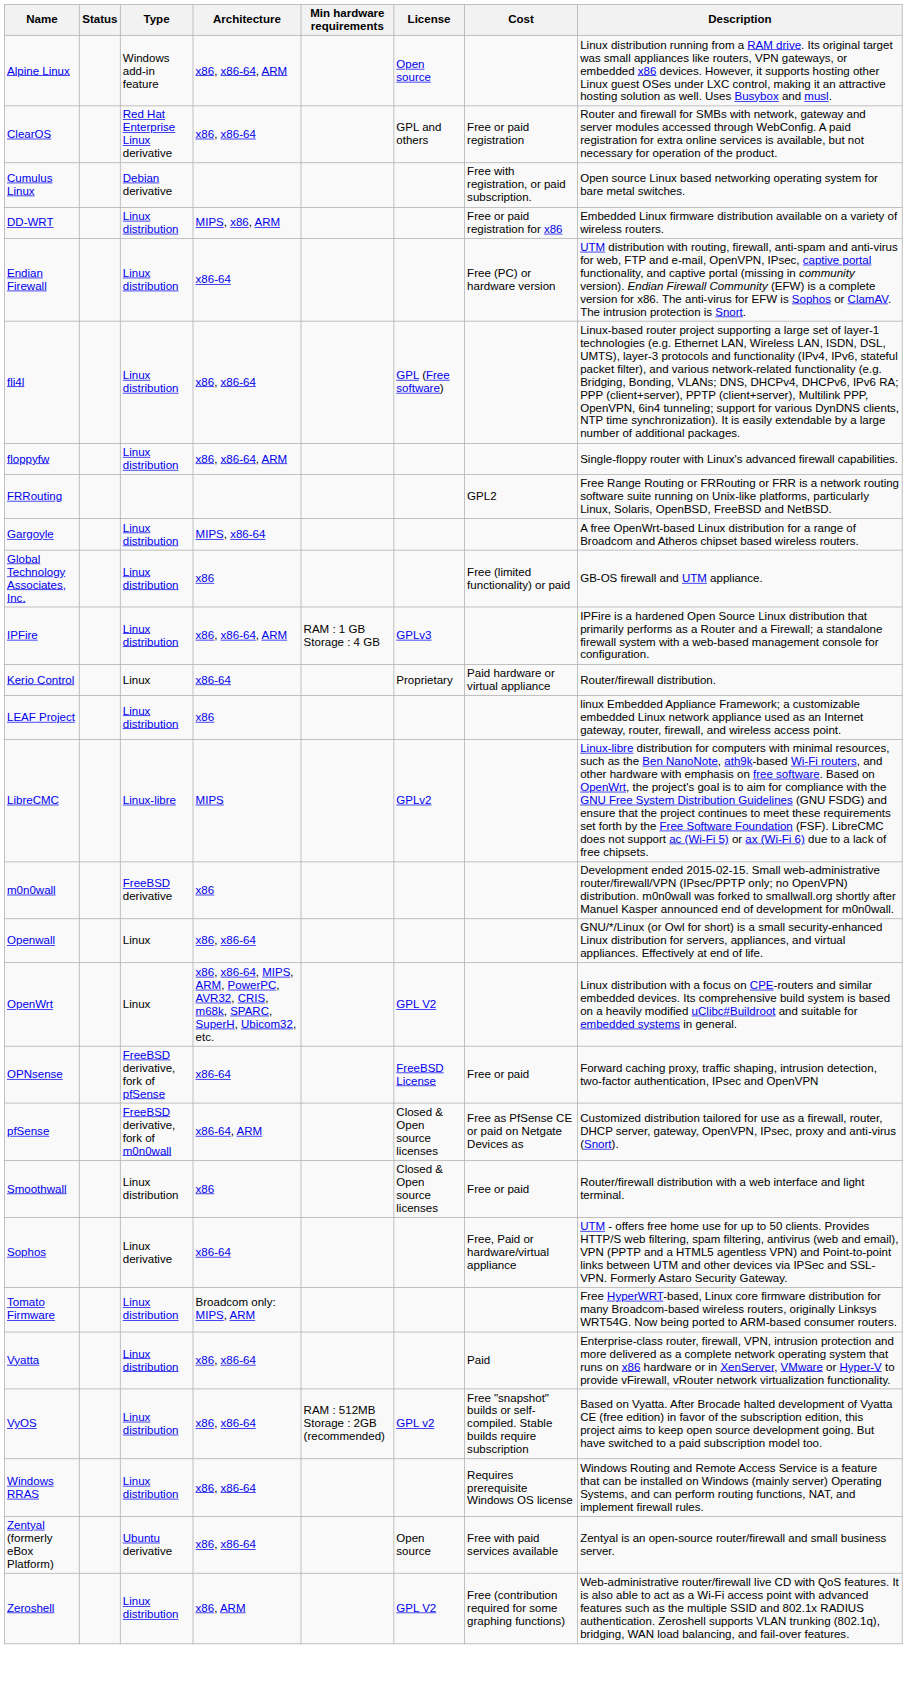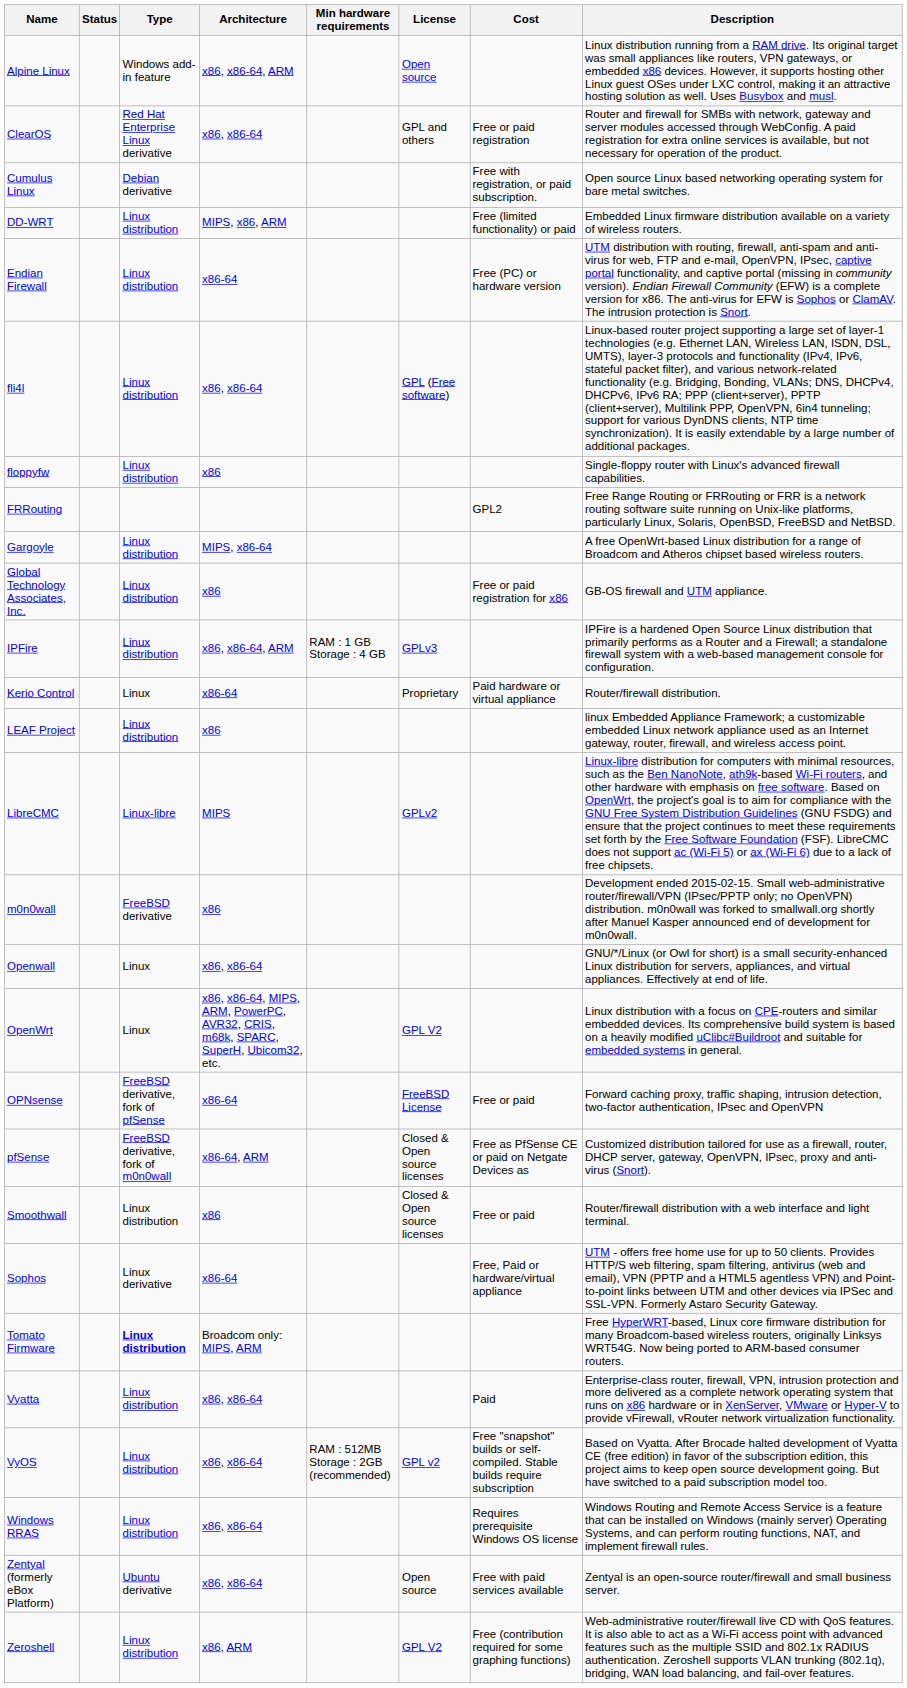 <table class="wikitable sortable">
 <tr>
 <th>Name</th>
 <th>Status</th>
 <th>Type</th>
 <th>Architecture</th>
 <th>Min hardware requirements</th>
 <th>License</th>
 <th>Cost</th>
 <th>Description</th>
 </tr>
 <tr>
 <td><a href='#'>Alpine Linux</a></td>
 <td></td>
 <td>Windows add-in feature</td>
 <td><a href='#'>x86</a>, <a href='#'>x86-64</a>, <a href='#'>ARM</a></td>
 <td></td>
 <td><a href='#'>Open source</a></td>
 <td></td>
 <td>Linux distribution running from a <a href='#'>RAM drive</a>. Its original target was small appliances like routers, VPN gateways, or embedded <a href='#'>x86</a> devices. However, it supports hosting other Linux guest OSes under LXC control, making it an attractive hosting solution as well. Uses <a href='#'>Busybox</a> and <a href='#'>musl</a>.</td>
 </tr>
 <tr>
 <td><a href='#'>ClearOS</a></td>
 <td></td>
 <td><a href='#'>Red Hat Enterprise Linux</a> derivative</td>
 <td><a href='#'>x86</a>, <a href='#'>x86-64</a></td>
 <td></td>
 <td>GPL and others</td>
 <td>Free or paid registration</td>
 <td>Router and firewall for SMBs with network, gateway and server modules accessed through WebConfig. A paid registration for extra online services is available, but not necessary for operation of the product.</td>
 </tr>
 <tr>
 <td><a href='#'>Cumulus Linux</a></td>
 <td></td>
 <td><a href='#'>Debian</a> derivative</td>
 <td></td>
 <td></td>
 <td></td>
 <td>Free with registration, or paid subscription.</td>
 <td>Open source Linux based networking operating system for bare metal switches.</td>
 </tr>
 <tr>
 <td><a href='#'>DD-WRT</a></td>
 <td></td>
 <td><a href='#'>Linux distribution</a></td>
 <td><a href='#'>MIPS</a>, <a href='#'>x86</a>, <a href='#'>ARM</a></td>
 <td></td>
 <td></td>
-<td>Free or paid registration for <a href='#'>x86</a></td>
+<td>Free (limited functionality) or paid</td>
 <td>Embedded Linux firmware distribution available on a variety of wireless routers.</td>
 </tr>
 <tr>
 <td><a href='#'>Endian Firewall</a></td>
 <td></td>
 <td><a href='#'>Linux distribution</a></td>
 <td><a href='#'>x86-64</a></td>
 <td></td>
 <td></td>
 <td>Free (PC) or hardware version</td>
 <td><a href='#'>UTM</a> distribution with routing, firewall, anti-spam and anti-virus for web, FTP and e-mail, OpenVPN, IPsec, <a href='#'>captive portal</a> functionality, and captive portal (missing in <em>community</em> version). <em>Endian Firewall Community</em> (EFW) is a complete version for x86. The anti-virus for EFW is <a href='#'>Sophos</a> or <a href='#'>ClamAV</a>. The intrusion protection is <a href='#'>Snort</a>.</td>
 </tr>
 <tr>
 <td><a href='#'>fli4l</a></td>
 <td></td>
 <td><a href='#'>Linux distribution</a></td>
 <td><a href='#'>x86</a>, <a href='#'>x86-64</a></td>
 <td></td>
 <td><a href='#'>GPL</a> (<a href='#'>Free software</a>)</td>
 <td></td>
 <td>Linux-based router project supporting a large set of layer-1 technologies (e.g. Ethernet LAN, Wireless LAN, ISDN, DSL, UMTS), layer-3 protocols and functionality (IPv4, IPv6, stateful packet filter), and various network-related functionality (e.g. Bridging, Bonding, VLANs; DNS, DHCPv4, DHCPv6, IPv6 RA; PPP (client+server), PPTP (client+server), Multilink PPP, OpenVPN, 6in4 tunneling; support for various DynDNS clients, NTP time synchronization). It is easily extendable by a large number of additional packages.</td>
 </tr>
 <tr>
 <td><a href='#'>floppyfw</a></td>
 <td></td>
 <td><a href='#'>Linux distribution</a></td>
-<td><a href='#'>x86</a>, <a href='#'>x86-64</a>, <a href='#'>ARM</a></td>
+<td><a href='#'>x86</a></td>
 <td></td>
 <td></td>
 <td></td>
 <td>Single-floppy router with Linux's advanced firewall capabilities.</td>
 </tr>
 <tr>
 <td><a href='#'>FRRouting</a></td>
 <td></td>
 <td></td>
 <td></td>
 <td></td>
 <td></td>
 <td>GPL2</td>
 <td>Free Range Routing or FRRouting or FRR is a network routing software suite running on Unix-like platforms, particularly Linux, Solaris, OpenBSD, FreeBSD and NetBSD.</td>
 </tr>
 <tr>
 <td><a href='#'>Gargoyle</a></td>
 <td></td>
 <td><a href='#'>Linux distribution</a></td>
 <td><a href='#'>MIPS</a>, <a href='#'>x86-64</a></td>
 <td></td>
 <td></td>
 <td></td>
 <td>A free OpenWrt-based Linux distribution for a range of Broadcom and Atheros chipset based wireless routers.</td>
 </tr>
 <tr>
 <td><a href='#'>Global Technology Associates, Inc.</a></td>
 <td></td>
 <td><a href='#'>Linux distribution</a></td>
 <td><a href='#'>x86</a></td>
 <td></td>
 <td></td>
-<td>Free (limited functionality) or paid</td>
+<td>Free or paid registration for <a href='#'>x86</a></td>
 <td>GB-OS firewall and <a href='#'>UTM</a> appliance.</td>
 </tr>
 <tr>
 <td><a href='#'>IPFire</a></td>
 <td></td>
 <td><a href='#'>Linux distribution</a></td>
 <td><a href='#'>x86</a>, <a href='#'>x86-64</a>, <a href='#'>ARM</a></td>
 <td>RAM : 1 GB<br>Storage : 4 GB</td>
 <td><a href='#'>GPLv3</a></td>
 <td></td>
 <td>IPFire is a hardened Open Source Linux distribution that primarily performs as a Router and a Firewall; a standalone firewall system with a web-based management console for configuration.</td>
 </tr>
 <tr>
 <td><a href='#'>Kerio Control</a></td>
 <td></td>
 <td>Linux</td>
 <td><a href='#'>x86-64</a></td>
 <td></td>
 <td>Proprietary</td>
 <td>Paid hardware or virtual appliance</td>
 <td>Router/firewall distribution.</td>
 </tr>
 <tr>
 <td><a href='#'>LEAF Project</a></td>
 <td></td>
 <td><a href='#'>Linux distribution</a></td>
 <td><a href='#'>x86</a></td>
 <td></td>
 <td></td>
 <td></td>
 <td>linux Embedded Appliance Framework; a customizable embedded Linux network appliance used as an Internet gateway, router, firewall, and wireless access point.</td>
 </tr>
 <tr>
 <td><a href='#'>LibreCMC</a></td>
 <td></td>
 <td><a href='#'>Linux-libre</a></td>
 <td><a href='#'>MIPS</a></td>
 <td></td>
 <td><a href='#'>GPLv2</a></td>
 <td></td>
 <td><a href='#'>Linux-libre</a> distribution for computers with minimal resources, such as the <a href='#'>Ben NanoNote</a>, <a href='#'>ath9k</a>-based <a href='#'>Wi-Fi routers</a>, and other hardware with emphasis on <a href='#'>free software</a>. Based on <a href='#'>OpenWrt</a>, the project's goal is to aim for compliance with the <a href='#'>GNU Free System Distribution Guidelines</a> (GNU FSDG) and ensure that the project continues to meet these requirements set forth by the <a href='#'>Free Software Foundation</a> (FSF). LibreCMC does not support <a href='#'>ac (Wi-Fi 5)</a> or <a href='#'>ax (Wi-Fi 6)</a> due to a lack of free chipsets.</td>
 </tr>
 <tr>
 <td><a href='#'>m0n0wall</a></td>
 <td></td>
 <td><a href='#'>FreeBSD</a> derivative</td>
 <td><a href='#'>x86</a></td>
 <td></td>
 <td></td>
 <td></td>
 <td>Development ended 2015-02-15. Small web-administrative router/firewall/VPN (IPsec/PPTP only; no OpenVPN) distribution.  m0n0wall was forked to smallwall.org shortly after Manuel Kasper announced end of development for m0n0wall.</td>
 </tr>
 <tr>
 <td><a href='#'>Openwall</a></td>
 <td></td>
 <td>Linux</td>
 <td><a href='#'>x86</a>, <a href='#'>x86-64</a></td>
 <td></td>
 <td></td>
 <td></td>
 <td>GNU/*/Linux (or Owl for short) is a small security-enhanced Linux distribution for servers, appliances, and virtual appliances. Effectively at end of life.</td>
 </tr>
 <tr>
 <td><a href='#'>OpenWrt</a></td>
 <td></td>
 <td>Linux</td>
 <td><a href='#'>x86</a>, <a href='#'>x86-64</a>, <a href='#'>MIPS</a>, <a href='#'>ARM</a>, <a href='#'>PowerPC</a>, <a href='#'>AVR32</a>, <a href='#'>CRIS</a>, <a href='#'>m68k</a>, <a href='#'>SPARC</a>, <a href='#'>SuperH</a>, <a href='#'>Ubicom32</a>, etc.</td>
 <td></td>
 <td><a href='#'>GPL V2</a></td>
 <td></td>
 <td>Linux distribution with a focus on <a href='#'>CPE</a>-routers and similar embedded devices. Its comprehensive build system is based on a heavily modified <a href='#'>uClibc#Buildroot</a> and suitable for <a href='#'>embedded systems</a> in general.</td>
 </tr>
 <tr>
 <td><a href='#'>OPNsense</a></td>
 <td></td>
 <td><a href='#'>FreeBSD</a> derivative, fork of <a href='#'>pfSense</a></td>
 <td><a href='#'>x86-64</a></td>
 <td></td>
 <td><a href='#'>FreeBSD License</a></td>
 <td>Free or paid</td>
 <td>Forward caching proxy, traffic shaping, intrusion detection, two-factor authentication, IPsec and OpenVPN</td>
 </tr>
 <tr>
 <td><a href='#'>pfSense</a></td>
 <td></td>
 <td><a href='#'>FreeBSD</a> derivative, fork of <a href='#'>m0n0wall</a></td>
 <td><a href='#'>x86-64</a>, <a href='#'>ARM</a></td>
 <td></td>
 <td>Closed & Open source licenses</td>
 <td>Free as PfSense CE or paid on Netgate Devices as </td>
 <td>Customized distribution tailored for use as a firewall, router, DHCP server, gateway, OpenVPN, IPsec, proxy and anti-virus (<a href='#'>Snort</a>).</td>
 </tr>
 <tr>
 <td><a href='#'>Smoothwall</a></td>
 <td></td>
 <td>Linux distribution</td>
 <td><a href='#'>x86</a></td>
 <td></td>
 <td>Closed & Open source licenses</td>
 <td>Free or paid</td>
 <td>Router/firewall distribution with a web interface and light terminal.</td>
 </tr>
 <tr>
 <td><a href='#'>Sophos</a></td>
 <td></td>
 <td>Linux derivative</td>
 <td><a href='#'>x86-64</a></td>
 <td></td>
 <td></td>
 <td>Free, Paid or hardware/virtual appliance</td>
 <td><a href='#'>UTM</a> - offers free home use for up to 50 clients.  Provides HTTP/S web filtering, spam filtering, antivirus (web and email), VPN (PPTP and a HTML5 agentless VPN) and Point-to-point links between UTM and other devices via IPSec and SSL-VPN.  Formerly Astaro Security Gateway.</td>
 </tr>
 <tr>
 <td><a href='#'>Tomato Firmware</a></td>
 <td></td>
-<td><a href='#'>Linux distribution</a></td>
+<td><strong><a href='#'>Linux distribution</a></strong></td>
 <td>Broadcom only: <a href='#'>MIPS</a>, <a href='#'>ARM</a></td>
 <td></td>
 <td></td>
 <td></td>
 <td>Free <a href='#'>HyperWRT</a>-based, Linux core firmware distribution for many Broadcom-based wireless routers, originally Linksys WRT54G. Now being ported to ARM-based consumer routers.</td>
 </tr>
 <tr>
 <td><a href='#'>Vyatta</a></td>
 <td></td>
 <td><a href='#'>Linux distribution</a></td>
 <td><a href='#'>x86</a>, <a href='#'>x86-64</a></td>
 <td></td>
 <td></td>
 <td>Paid</td>
 <td>Enterprise-class router, firewall, VPN, intrusion protection and more delivered as a complete network operating system that runs on <a href='#'>x86</a> hardware or in <a href='#'>XenServer</a>, <a href='#'>VMware</a> or <a href='#'>Hyper-V</a> to provide vFirewall, vRouter network virtualization functionality.</td>
 </tr>
 <tr>
 <td><a href='#'>VyOS</a></td>
 <td></td>
 <td><a href='#'>Linux distribution</a></td>
 <td><a href='#'>x86</a>, <a href='#'>x86-64</a></td>
 <td>RAM : 512MB<br>Storage : 2GB<br>(recommended)</td>
 <td><a href='#'>GPL v2</a></td>
 <td>Free "snapshot" builds or self-compiled. Stable builds require subscription</td>
 <td>Based on Vyatta. After Brocade halted development of Vyatta CE (free edition) in favor of the subscription edition, this project aims to keep open source development going. But have switched to a paid subscription model too.</td>
 </tr>
 <tr>
 <td><a href='#'>Windows RRAS</a></td>
 <td></td>
 <td><a href='#'>Linux distribution</a></td>
 <td><a href='#'>x86</a>, <a href='#'>x86-64</a></td>
 <td></td>
 <td></td>
 <td>Requires prerequisite Windows OS license</td>
 <td>Windows Routing and Remote Access Service is a feature that can be installed on Windows (mainly server) Operating Systems, and can perform routing functions, NAT, and implement firewall rules.</td>
 </tr>
 <tr>
 <td><a href='#'>Zentyal</a> (formerly eBox Platform)</td>
 <td></td>
 <td><a href='#'>Ubuntu</a> derivative</td>
 <td><a href='#'>x86</a>, <a href='#'>x86-64</a></td>
 <td></td>
 <td>Open source</td>
 <td>Free with paid services available</td>
 <td>Zentyal is an open-source router/firewall and small business server.</td>
 </tr>
 <tr>
 <td><a href='#'>Zeroshell</a></td>
 <td></td>
 <td><a href='#'>Linux distribution</a></td>
 <td><a href='#'>x86</a>, <a href='#'>ARM</a></td>
 <td></td>
 <td><a href='#'>GPL V2</a></td>
 <td>Free (contribution required for some graphing functions)</td>
 <td>Web-administrative router/firewall live CD with QoS features. It is also able to act as a Wi-Fi access point with advanced features such as the multiple SSID and 802.1x RADIUS authentication. Zeroshell supports VLAN trunking (802.1q), bridging, WAN load balancing, and fail-over features.</td>
 </tr>
 </table>
